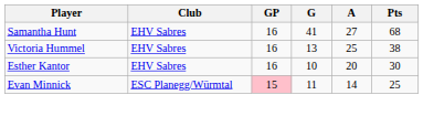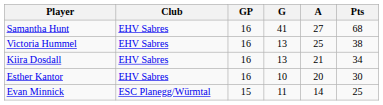 <table class="wikitable sortable" style="text-align:center;">
 <tr>
 <th style="width:170px;">Player</th>
 <th style="width:170px;">Club</th>
 <th style="width:50px;">GP</th>
 <th style="width:50px;">G</th>
 <th style="width:50px;">A</th>
 <th style="width:60px;">Pts</th>
 </tr>
 <tr>
 <td align=left> <a href='#'>Samantha Hunt</a></td>
 <td align=left> <a href='#'>EHV Sabres</a></td>
 <td>16</td>
 <td>41</td>
 <td>27</td>
 <td>68</td>
 </tr>
 <tr>
 <td align=left> <a href='#'>Victoria Hummel</a></td>
 <td align=left> <a href='#'>EHV Sabres</a></td>
 <td>16</td>
 <td>13</td>
 <td>25</td>
 <td>38</td>
 </tr>
 <tr>
+<td align=left> <a href='#'>Kiira Dosdall</a></td>
+<td align=left> <a href='#'>EHV Sabres</a></td>
+<td>16</td>
+<td>13</td>
+<td>21</td>
+<td>34</td>
+</tr>
+<tr>
 <td align=left> <a href='#'>Esther Kantor</a></td>
 <td align=left> <a href='#'>EHV Sabres</a></td>
 <td>16</td>
 <td>10</td>
 <td>20</td>
 <td>30</td>
 </tr>
 <tr>
 <td align=left> <a href='#'>Evan Minnick</a></td>
 <td align=left> <a href='#'>ESC Planegg/Würmtal</a></td>
-<td style="background: pink;">15</td>
+<td>15</td>
 <td>11</td>
 <td>14</td>
 <td>25</td>
 </tr>
 </table>
